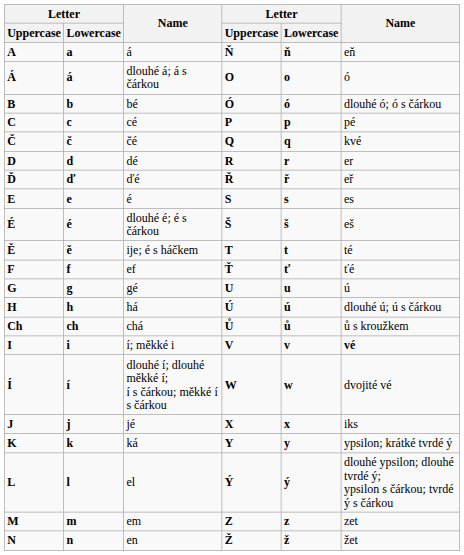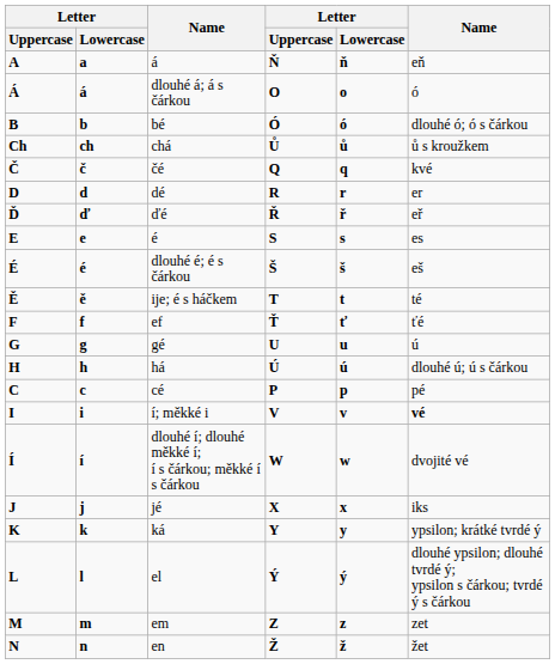 <table class="wikitable">
 <tr>
 <th colspan="2">Letter</th>
 <th rowspan="2">Name</th>
 <th colspan="2">Letter</th>
 <th rowspan="2">Name</th>
 </tr>
 <tr>
 <th>Uppercase</th>
 <th>Lowercase</th>
 <th>Uppercase</th>
 <th>Lowercase</th>
 </tr>
 <tr>
 <td><strong>A</strong></td>
 <td><strong>a</strong></td>
 <td>á</td>
 <td><strong>Ň</strong></td>
 <td><strong>ň</strong></td>
 <td>eň</td>
 </tr>
 <tr>
 <td><strong>Á</strong></td>
 <td><strong>á</strong></td>
 <td>dlouhé á; á s čárkou</td>
 <td><strong>O</strong></td>
 <td><strong>o</strong></td>
 <td>ó</td>
 </tr>
 <tr>
 <td><strong>B</strong></td>
 <td><strong>b</strong></td>
 <td>bé</td>
 <td><strong>Ó</strong></td>
 <td><strong>ó</strong></td>
 <td>dlouhé ó; ó s čárkou</td>
 </tr>
 <tr>
-<td><strong>C</strong></td>
-<td><strong>c</strong></td>
-<td>cé</td>
-<td><strong>P</strong></td>
-<td><strong>p</strong></td>
-<td>pé</td>
+<td><strong>Ch</strong></td>
+<td><strong>ch</strong></td>
+<td>chá</td>
+<td><strong>Ů</strong></td>
+<td><strong>ů</strong></td>
+<td>ů s kroužkem</td>
 </tr>
 <tr>
 <td><strong>Č</strong></td>
 <td><strong>č</strong></td>
 <td>čé</td>
 <td><strong>Q</strong></td>
 <td><strong>q</strong></td>
 <td>kvé</td>
 </tr>
 <tr>
 <td><strong>D</strong></td>
 <td><strong>d</strong></td>
 <td>dé</td>
 <td><strong>R</strong></td>
 <td><strong>r</strong></td>
 <td>er</td>
 </tr>
 <tr>
 <td><strong>Ď</strong></td>
 <td><strong>ď</strong></td>
 <td>ďé</td>
 <td><strong>Ř</strong></td>
 <td><strong>ř</strong></td>
 <td>eř</td>
 </tr>
 <tr>
 <td><strong>E</strong></td>
 <td><strong>e</strong></td>
 <td>é</td>
 <td><strong>S</strong></td>
 <td><strong>s</strong></td>
 <td>es</td>
 </tr>
 <tr>
 <td><strong>É</strong></td>
 <td><strong>é</strong></td>
 <td>dlouhé é; é s čárkou</td>
 <td><strong>Š</strong></td>
 <td><strong>š</strong></td>
 <td>eš</td>
 </tr>
 <tr>
 <td><strong>Ě</strong></td>
 <td><strong>ě</strong></td>
 <td>ije; é s háčkem</td>
 <td><strong>T</strong></td>
 <td><strong>t</strong></td>
 <td>té</td>
 </tr>
 <tr>
 <td><strong>F</strong></td>
 <td><strong>f</strong></td>
 <td>ef</td>
 <td><strong>Ť</strong></td>
 <td><strong>ť</strong></td>
 <td>ťé</td>
 </tr>
 <tr>
 <td><strong>G</strong></td>
 <td><strong>g</strong></td>
 <td>gé</td>
 <td><strong>U</strong></td>
 <td><strong>u</strong></td>
 <td>ú</td>
 </tr>
 <tr>
 <td><strong>H</strong></td>
 <td><strong>h</strong></td>
 <td>há</td>
 <td><strong>Ú</strong></td>
 <td><strong>ú</strong></td>
 <td>dlouhé ú; ú s čárkou</td>
 </tr>
 <tr>
-<td><strong>Ch</strong></td>
-<td><strong>ch</strong></td>
-<td>chá</td>
-<td><strong>Ů</strong></td>
-<td><strong>ů</strong></td>
-<td>ů s kroužkem</td>
+<td><strong>C</strong></td>
+<td><strong>c</strong></td>
+<td>cé</td>
+<td><strong>P</strong></td>
+<td><strong>p</strong></td>
+<td>pé</td>
 </tr>
 <tr>
 <td><strong>I</strong></td>
 <td><strong>i</strong></td>
 <td>í; měkké i</td>
 <td><strong>V</strong></td>
 <td><strong>v</strong></td>
 <td><strong>vé</strong></td>
 </tr>
 <tr>
 <td><strong>Í</strong></td>
 <td><strong>í</strong></td>
 <td>dlouhé í; dlouhé měkké í;<br>í s čárkou; měkké í s čárkou</td>
 <td><strong>W</strong></td>
 <td><strong>w</strong></td>
 <td>dvojité vé</td>
 </tr>
 <tr>
 <td><strong>J</strong></td>
 <td><strong>j</strong></td>
 <td>jé</td>
 <td><strong>X</strong></td>
 <td><strong>x</strong></td>
 <td>iks</td>
 </tr>
 <tr>
 <td><strong>K</strong></td>
 <td><strong>k</strong></td>
 <td>ká</td>
 <td><strong>Y</strong></td>
 <td><strong>y</strong></td>
 <td>ypsilon; krátké tvrdé ý</td>
 </tr>
 <tr>
 <td><strong>L</strong></td>
 <td><strong>l</strong></td>
 <td>el</td>
 <td><strong>Ý</strong></td>
 <td><strong>ý</strong></td>
 <td>dlouhé ypsilon; dlouhé tvrdé ý;<br>ypsilon s čárkou; tvrdé ý s čárkou</td>
 </tr>
 <tr>
 <td><strong>M</strong></td>
 <td><strong>m</strong></td>
 <td>em</td>
 <td><strong>Z</strong></td>
 <td><strong>z</strong></td>
 <td>zet</td>
 </tr>
 <tr>
 <td><strong>N</strong></td>
 <td><strong>n</strong></td>
 <td>en</td>
 <td><strong>Ž</strong></td>
 <td><strong>ž</strong></td>
 <td>žet</td>
 </tr>
 </table>
